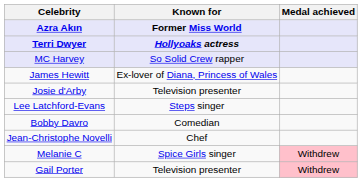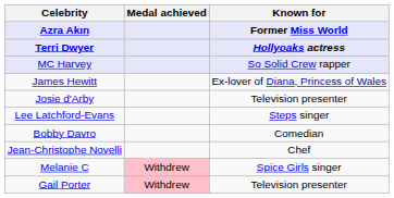 <table class="wikitable" style="margin: auto; text-align: center;">
 <tr>
 <th>Celebrity</th>
+<th>Medal achieved</th>
 <th>Known for</th>
-<th>Medal achieved</th>
 </tr>
 <tr>
 <td style="background:lavender"><strong><a href='#'>Azra Akın</a></strong></td>
+<td style="background:lavender"></td>
 <td style="background:lavender"><strong>Former <a href='#'>Miss World</a></strong></td>
-<td style="background:lavender"></td>
 </tr>
 <tr>
 <td style="background:lavender"><strong><a href='#'>Terri Dwyer</a></strong></td>
+<td style="background:lavender"></strong><strong></td>
 <td style="background:lavender"><strong><em><a href='#'>Hollyoaks</a><em> actress<strong></td>
-<td style="background:lavender"></strong><strong></td>
 </tr>
 <tr>
 <td style="background:lavender"></strong><a href='#'>MC Harvey</a><strong></td>
+<td style="background:lavender"></strong><strong></td>
 <td style="background:lavender"></strong><a href='#'>So Solid Crew</a> rapper<strong></td>
-<td style="background:lavender"></strong><strong></td>
 </tr>
 <tr>
 <td><a href='#'>James Hewitt</a></td>
+<td></td>
 <td>Ex-lover of <a href='#'>Diana, Princess of Wales</a></td>
-<td></td>
 </tr>
 <tr>
 <td><a href='#'>Josie d'Arby</a></td>
+<td></td>
 <td>Television presenter</td>
-<td></td>
 </tr>
 <tr>
 <td><a href='#'>Lee Latchford-Evans</a></td>
+<td></td>
 <td><a href='#'>Steps</a> singer</td>
-<td></td>
 </tr>
 <tr>
 <td><a href='#'>Bobby Davro</a></td>
+<td></td>
 <td>Comedian</td>
-<td></td>
 </tr>
 <tr>
 <td><a href='#'>Jean-Christophe Novelli</a></td>
+<td></td>
 <td>Chef</td>
-<td></td>
 </tr>
 <tr>
 <td><a href='#'>Melanie C</a></td>
+<td style="background:pink">Withdrew</td>
 <td><a href='#'>Spice Girls</a> singer</td>
-<td style="background:pink">Withdrew</td>
 </tr>
 <tr>
 <td><a href='#'>Gail Porter</a></td>
+<td style="background:pink">Withdrew</td>
 <td>Television presenter</td>
-<td style="background:pink">Withdrew</td>
 </tr>
 </table>
